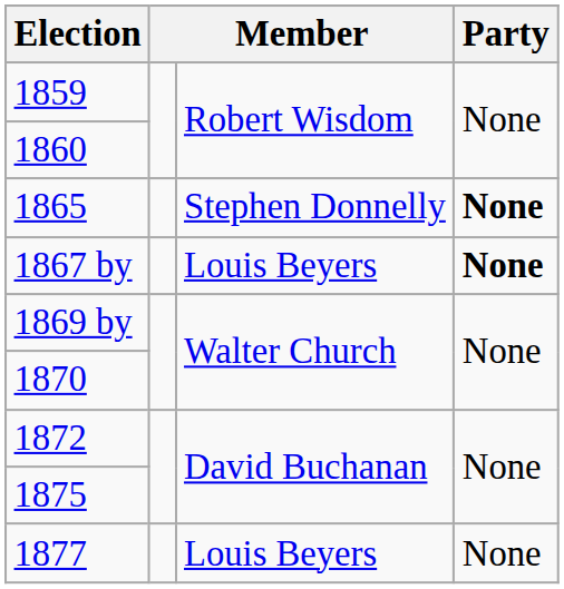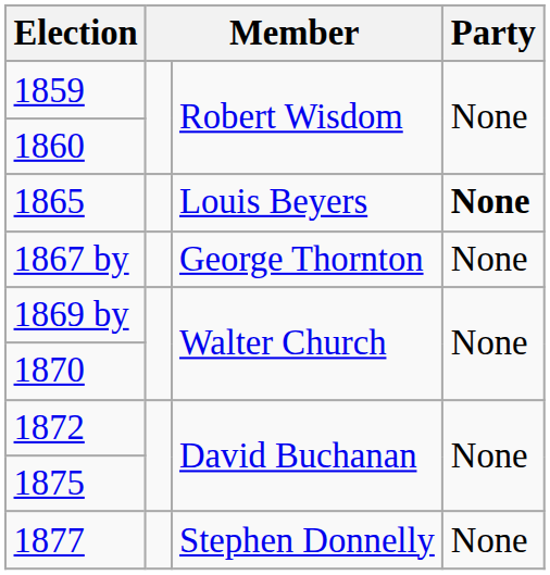 <table class="wikitable">
 <tr>
 <th>Election</th>
 <th colspan="2">Member</th>
 <th>Party</th>
 </tr>
 <tr>
 <td><a href='#'>1859</a></td>
 <td rowspan="2" > </td>
 <td rowspan="2"><a href='#'>Robert Wisdom</a></td>
 <td rowspan="2">None</td>
 </tr>
 <tr>
 <td><a href='#'>1860</a></td>
 </tr>
 <tr>
 <td><a href='#'>1865</a></td>
 <td> </td>
-<td><a href='#'>Stephen Donnelly</a></td>
+<td><a href='#'>Louis Beyers</a></td>
 <td><strong>None</strong></td>
 </tr>
 <tr>
 <td><a href='#'>1867 by</a></td>
 <td> </td>
-<td><a href='#'>Louis Beyers</a></td>
-<td><strong>None</strong></td>
+<td><a href='#'>George Thornton</a></td>
+<td>None</td>
 </tr>
 <tr>
 <td><a href='#'>1869 by</a></td>
 <td rowspan="2" > </td>
 <td rowspan="2"><a href='#'>Walter Church</a></td>
 <td rowspan="2">None</td>
 </tr>
 <tr>
 <td><a href='#'>1870</a></td>
 </tr>
 <tr>
 <td><a href='#'>1872</a></td>
 <td rowspan="2" > </td>
 <td rowspan="2"><a href='#'>David Buchanan</a></td>
 <td rowspan="2">None</td>
 </tr>
 <tr>
 <td><a href='#'>1875</a></td>
 </tr>
 <tr>
 <td><a href='#'>1877</a></td>
 <td> </td>
-<td><a href='#'>Louis Beyers</a></td>
+<td><a href='#'>Stephen Donnelly</a></td>
 <td>None</td>
 </tr>
 </table>
